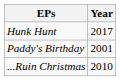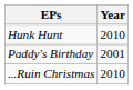 <table class="wikitable">
 <tr>
 <th>EPs</th>
 <th>Year</th>
 </tr>
 <tr>
 <td><em>Hunk Hunt</em></td>
-<td>2017</td>
+<td>2010</td>
 </tr>
 <tr>
 <td><em>Paddy's Birthday</em></td>
 <td>2001</td>
 </tr>
 <tr>
 <td><em>...Ruin Christmas</em></td>
 <td>2010</td>
 </tr>
 </table>
